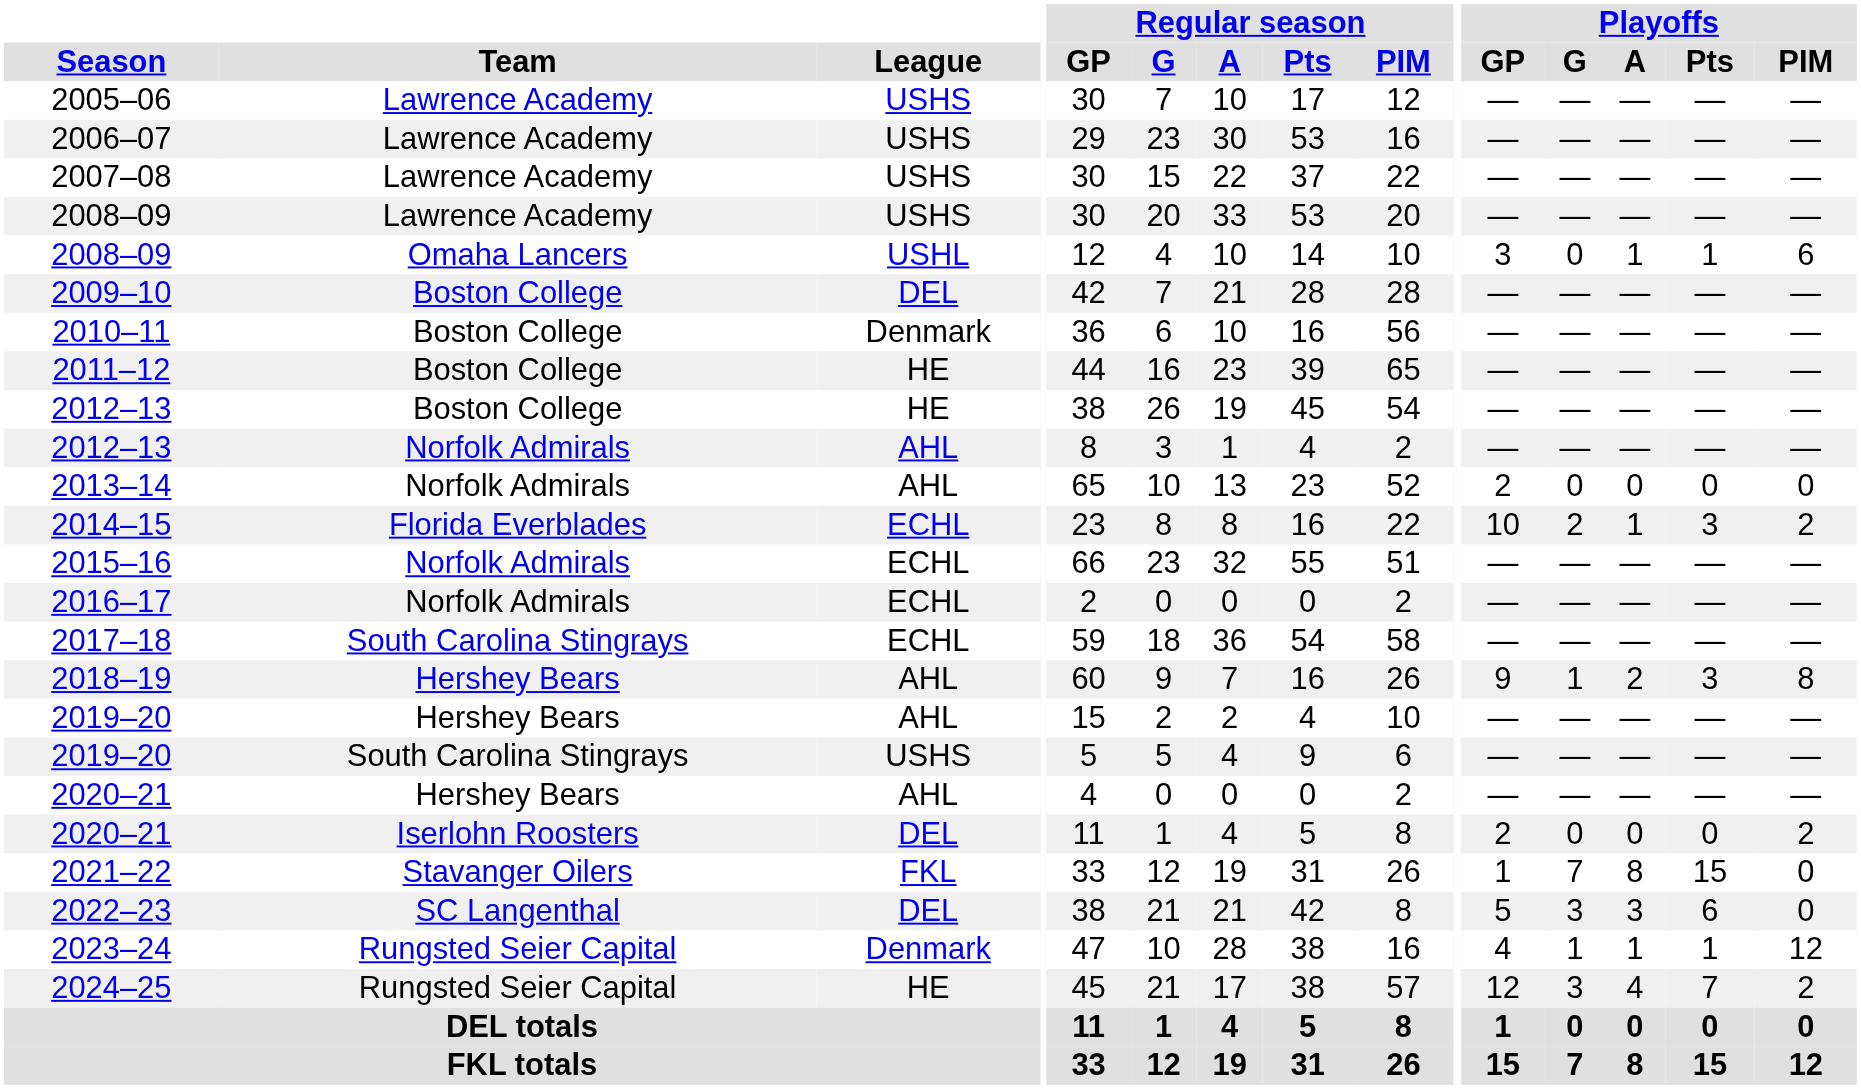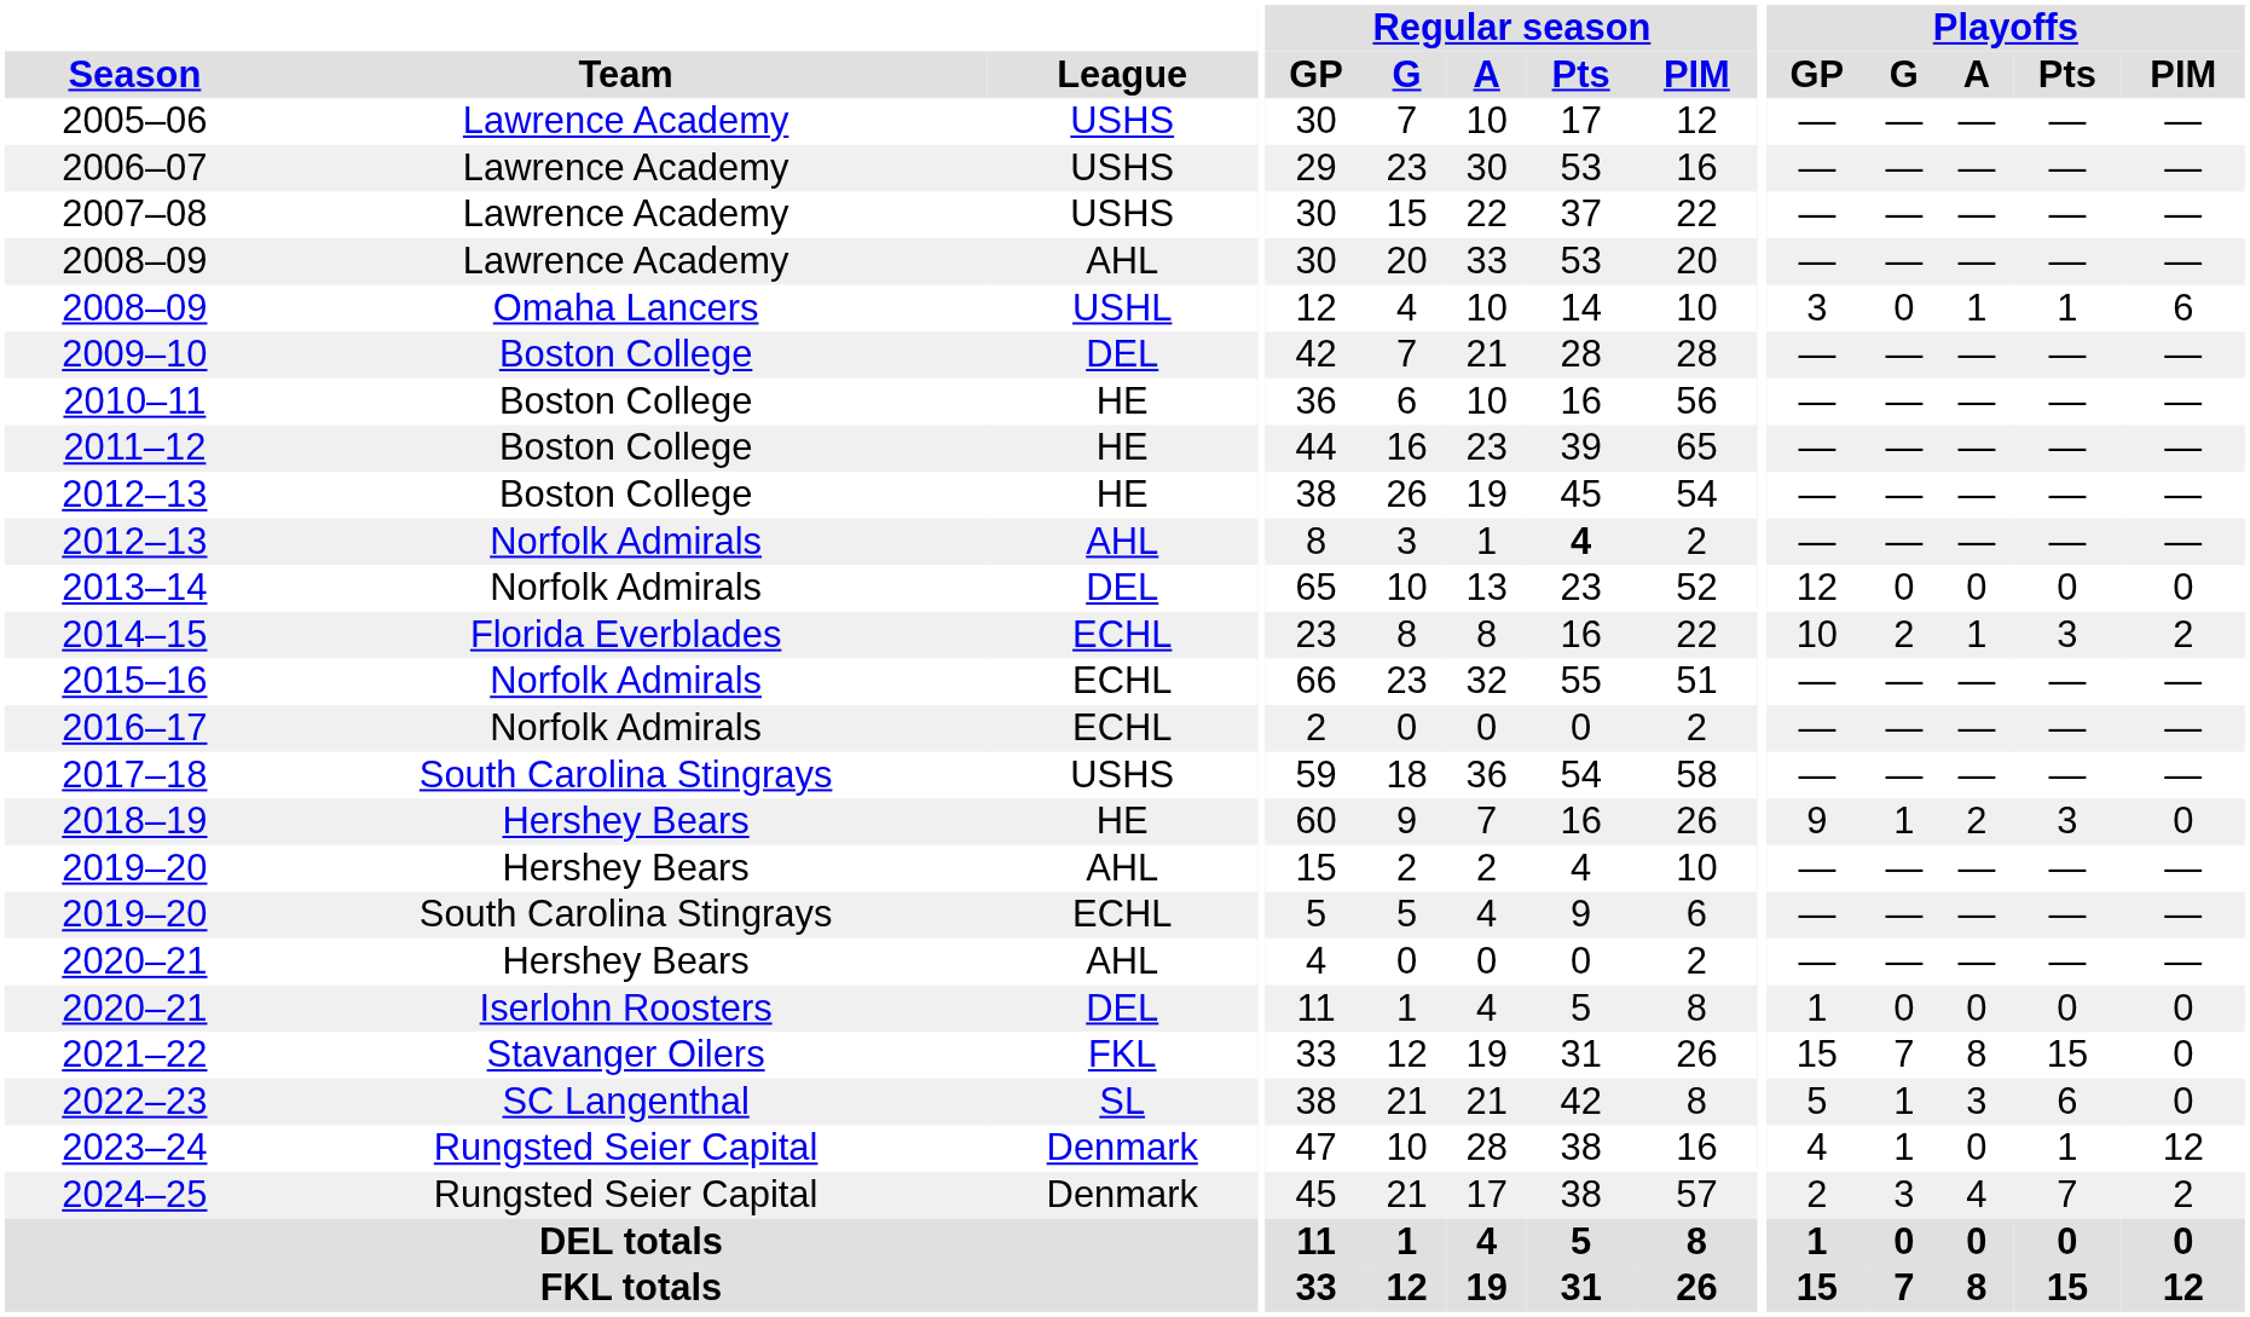 <table border="0" cellpadding="1" cellspacing="0" style="text-align:center; width:60em">
 <tr bgcolor="#e0e0e0">
 <th colspan="3" bgcolor="#ffffff"></th>
 <th rowspan="99" bgcolor="#ffffff"></th>
 <th colspan="5"><a href='#'>Regular season</a></th>
 <th rowspan="99" bgcolor="#ffffff"></th>
 <th colspan="5"><a href='#'>Playoffs</a></th>
 </tr>
 <tr bgcolor="#e0e0e0">
 <th><a href='#'>Season</a></th>
 <th>Team</th>
 <th>League</th>
 <th>GP</th>
 <th><a href='#'>G</a></th>
 <th><a href='#'>A</a></th>
 <th><a href='#'>Pts</a></th>
 <th><a href='#'>PIM</a></th>
 <th>GP</th>
 <th>G</th>
 <th>A</th>
 <th>Pts</th>
 <th>PIM</th>
 </tr>
 <tr>
 <td>2005–06</td>
 <td><a href='#'>Lawrence Academy</a></td>
 <td><a href='#'>USHS</a></td>
 <td>30</td>
 <td>7</td>
 <td>10</td>
 <td>17</td>
 <td>12</td>
 <td>—</td>
 <td>—</td>
 <td>—</td>
 <td>—</td>
 <td>—</td>
 </tr>
 <tr bgcolor="#f0f0f0">
 <td>2006–07</td>
 <td>Lawrence Academy</td>
 <td>USHS</td>
 <td>29</td>
 <td>23</td>
 <td>30</td>
 <td>53</td>
 <td>16</td>
 <td>—</td>
 <td>—</td>
 <td>—</td>
 <td>—</td>
 <td>—</td>
 </tr>
 <tr>
 <td>2007–08</td>
 <td>Lawrence Academy</td>
 <td>USHS</td>
 <td>30</td>
 <td>15</td>
 <td>22</td>
 <td>37</td>
 <td>22</td>
 <td>—</td>
 <td>—</td>
 <td>—</td>
 <td>—</td>
 <td>—</td>
 </tr>
 <tr bgcolor="#f0f0f0">
 <td>2008–09</td>
 <td>Lawrence Academy</td>
-<td>USHS</td>
+<td>AHL</td>
 <td>30</td>
 <td>20</td>
 <td>33</td>
 <td>53</td>
 <td>20</td>
 <td>—</td>
 <td>—</td>
 <td>—</td>
 <td>—</td>
 <td>—</td>
 </tr>
 <tr>
 <td><a href='#'>2008–09</a></td>
 <td><a href='#'>Omaha Lancers</a></td>
 <td><a href='#'>USHL</a></td>
 <td>12</td>
 <td>4</td>
 <td>10</td>
 <td>14</td>
 <td>10</td>
 <td>3</td>
 <td>0</td>
 <td>1</td>
 <td>1</td>
 <td>6</td>
 </tr>
 <tr bgcolor="#f0f0f0">
 <td><a href='#'>2009–10</a></td>
 <td><a href='#'>Boston College</a></td>
 <td><a href='#'>DEL</a></td>
 <td>42</td>
 <td>7</td>
 <td>21</td>
 <td>28</td>
 <td>28</td>
 <td>—</td>
 <td>—</td>
 <td>—</td>
 <td>—</td>
 <td>—</td>
 </tr>
 <tr>
 <td><a href='#'>2010–11</a></td>
 <td>Boston College</td>
-<td>Denmark</td>
+<td>HE</td>
 <td>36</td>
 <td>6</td>
 <td>10</td>
 <td>16</td>
 <td>56</td>
 <td>—</td>
 <td>—</td>
 <td>—</td>
 <td>—</td>
 <td>—</td>
 </tr>
 <tr bgcolor="#f0f0f0">
 <td><a href='#'>2011–12</a></td>
 <td>Boston College</td>
 <td>HE</td>
 <td>44</td>
 <td>16</td>
 <td>23</td>
 <td>39</td>
 <td>65</td>
 <td>—</td>
 <td>—</td>
 <td>—</td>
 <td>—</td>
 <td>—</td>
 </tr>
 <tr>
 <td><a href='#'>2012–13</a></td>
 <td>Boston College</td>
 <td>HE</td>
 <td>38</td>
 <td>26</td>
 <td>19</td>
 <td>45</td>
 <td>54</td>
 <td>—</td>
 <td>—</td>
 <td>—</td>
 <td>—</td>
 <td>—</td>
 </tr>
 <tr bgcolor="#f0f0f0">
 <td><a href='#'>2012–13</a></td>
 <td><a href='#'>Norfolk Admirals</a></td>
 <td><a href='#'>AHL</a></td>
 <td>8</td>
 <td>3</td>
 <td>1</td>
-<td>4</td>
+<td><strong>4</strong></td>
 <td>2</td>
 <td>—</td>
 <td>—</td>
 <td>—</td>
 <td>—</td>
 <td>—</td>
 </tr>
 <tr>
 <td><a href='#'>2013–14</a></td>
 <td>Norfolk Admirals</td>
-<td>AHL</td>
+<td><a href='#'>DEL</a></td>
 <td>65</td>
 <td>10</td>
 <td>13</td>
 <td>23</td>
 <td>52</td>
-<td>2</td>
+<td>12</td>
 <td>0</td>
 <td>0</td>
 <td>0</td>
 <td>0</td>
 </tr>
 <tr bgcolor="#f0f0f0">
 <td><a href='#'>2014–15</a></td>
 <td><a href='#'>Florida Everblades</a></td>
 <td><a href='#'>ECHL</a></td>
 <td>23</td>
 <td>8</td>
 <td>8</td>
 <td>16</td>
 <td>22</td>
 <td>10</td>
 <td>2</td>
 <td>1</td>
 <td>3</td>
 <td>2</td>
 </tr>
 <tr>
 <td><a href='#'>2015–16</a></td>
 <td><a href='#'>Norfolk Admirals</a></td>
 <td>ECHL</td>
 <td>66</td>
 <td>23</td>
 <td>32</td>
 <td>55</td>
 <td>51</td>
 <td>—</td>
 <td>—</td>
 <td>—</td>
 <td>—</td>
 <td>—</td>
 </tr>
 <tr bgcolor="#f0f0f0">
 <td><a href='#'>2016–17</a></td>
 <td>Norfolk Admirals</td>
 <td>ECHL</td>
 <td>2</td>
 <td>0</td>
 <td>0</td>
 <td>0</td>
 <td>2</td>
 <td>—</td>
 <td>—</td>
 <td>—</td>
 <td>—</td>
 <td>—</td>
 </tr>
 <tr>
 <td><a href='#'>2017–18</a></td>
 <td><a href='#'>South Carolina Stingrays</a></td>
-<td>ECHL</td>
+<td>USHS</td>
 <td>59</td>
 <td>18</td>
 <td>36</td>
 <td>54</td>
 <td>58</td>
 <td>—</td>
 <td>—</td>
 <td>—</td>
 <td>—</td>
 <td>—</td>
 </tr>
 <tr bgcolor="#f0f0f0">
 <td><a href='#'>2018–19</a></td>
 <td><a href='#'>Hershey Bears</a></td>
-<td>AHL</td>
+<td>HE</td>
 <td>60</td>
 <td>9</td>
 <td>7</td>
 <td>16</td>
 <td>26</td>
 <td>9</td>
 <td>1</td>
 <td>2</td>
 <td>3</td>
-<td>8</td>
+<td>0</td>
 </tr>
 <tr>
 <td><a href='#'>2019–20</a></td>
 <td>Hershey Bears</td>
 <td>AHL</td>
 <td>15</td>
 <td>2</td>
 <td>2</td>
 <td>4</td>
 <td>10</td>
 <td>—</td>
 <td>—</td>
 <td>—</td>
 <td>—</td>
 <td>—</td>
 </tr>
 <tr bgcolor="#f0f0f0">
 <td><a href='#'>2019–20</a></td>
 <td>South Carolina Stingrays</td>
-<td>USHS</td>
+<td>ECHL</td>
 <td>5</td>
 <td>5</td>
 <td>4</td>
 <td>9</td>
 <td>6</td>
 <td>—</td>
 <td>—</td>
 <td>—</td>
 <td>—</td>
 <td>—</td>
 </tr>
 <tr>
 <td><a href='#'>2020–21</a></td>
 <td>Hershey Bears</td>
 <td>AHL</td>
 <td>4</td>
 <td>0</td>
 <td>0</td>
 <td>0</td>
 <td>2</td>
 <td>—</td>
 <td>—</td>
 <td>—</td>
 <td>—</td>
 <td>—</td>
 </tr>
 <tr bgcolor="#f0f0f0">
 <td><a href='#'>2020–21</a></td>
 <td><a href='#'>Iserlohn Roosters</a></td>
 <td><a href='#'>DEL</a></td>
 <td>11</td>
 <td>1</td>
 <td>4</td>
 <td>5</td>
 <td>8</td>
-<td>2</td>
+<td>1</td>
 <td>0</td>
 <td>0</td>
 <td>0</td>
-<td>2</td>
+<td>0</td>
 </tr>
 <tr>
 <td><a href='#'>2021–22</a></td>
 <td><a href='#'>Stavanger Oilers</a></td>
 <td><a href='#'>FKL</a></td>
 <td>33</td>
 <td>12</td>
 <td>19</td>
 <td>31</td>
 <td>26</td>
-<td>1</td>
+<td>15</td>
 <td>7</td>
 <td>8</td>
 <td>15</td>
 <td>0</td>
 </tr>
 <tr bgcolor="#f0f0f0">
 <td><a href='#'>2022–23</a></td>
 <td><a href='#'>SC Langenthal</a></td>
-<td><a href='#'>DEL</a></td>
+<td><a href='#'>SL</a></td>
 <td>38</td>
 <td>21</td>
 <td>21</td>
 <td>42</td>
 <td>8</td>
 <td>5</td>
-<td>3</td>
+<td>1</td>
 <td>3</td>
 <td>6</td>
 <td>0</td>
 </tr>
 <tr>
 <td><a href='#'>2023–24</a></td>
 <td><a href='#'>Rungsted Seier Capital</a></td>
 <td><a href='#'>Denmark</a></td>
 <td>47</td>
 <td>10</td>
 <td>28</td>
 <td>38</td>
 <td>16</td>
 <td>4</td>
 <td>1</td>
-<td>1</td>
+<td>0</td>
 <td>1</td>
 <td>12</td>
 </tr>
 <tr bgcolor="#f0f0f0">
 <td><a href='#'>2024–25</a></td>
 <td>Rungsted Seier Capital</td>
-<td>HE</td>
+<td>Denmark</td>
 <td>45</td>
 <td>21</td>
 <td>17</td>
 <td>38</td>
 <td>57</td>
-<td>12</td>
+<td>2</td>
 <td>3</td>
 <td>4</td>
 <td>7</td>
 <td>2</td>
 </tr>
 <tr bgcolor="#e0e0e0">
 <th colspan="3">DEL totals</th>
 <th>11</th>
 <th>1</th>
 <th>4</th>
 <th>5</th>
 <th>8</th>
 <th>1</th>
 <th>0</th>
 <th>0</th>
 <th>0</th>
 <th>0</th>
 </tr>
 <tr bgcolor="#e0e0e0">
 <th colspan="3">FKL totals</th>
 <th>33</th>
 <th>12</th>
 <th>19</th>
 <th>31</th>
 <th>26</th>
 <th>15</th>
 <th>7</th>
 <th>8</th>
 <th>15</th>
 <th>12</th>
 </tr>
 </table>
